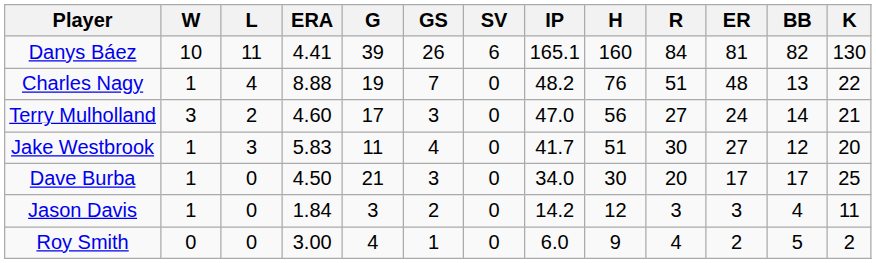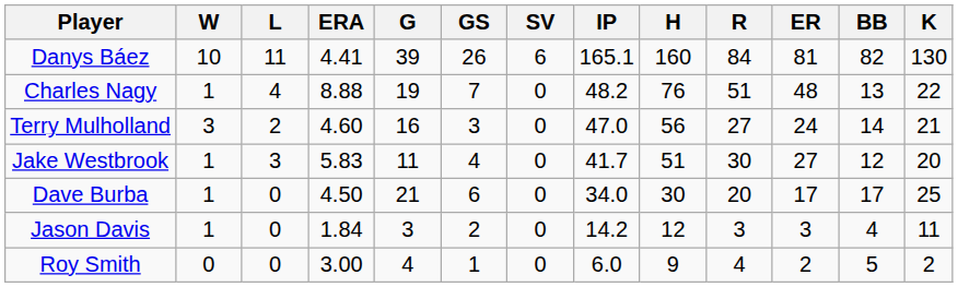 <table class="wikitable sortable">
 <tr>
 <th bgcolor="#DDDDFF" width="18%">Player</th>
 <th bgcolor="#DDDDFF" width="7%">W</th>
 <th bgcolor="#DDDDFF" width="7%">L</th>
 <th bgcolor="#DDDDFF" width="7%">ERA</th>
 <th bgcolor="#DDDDFF" width="7%">G</th>
 <th bgcolor="#DDDDFF" width="7%">GS</th>
 <th bgcolor="#DDDDFF" width="7%">SV</th>
 <th bgcolor="#DDDDFF" width="7%">IP</th>
 <th bgcolor="#DDDDFF" width="7%">H</th>
 <th bgcolor="#DDDDFF" width="7%">R</th>
 <th bgcolor="#DDDDFF" width="7%">ER</th>
 <th bgcolor="#DDDDFF" width="7%">BB</th>
 <th bgcolor="#DDDDFF" width="7%">K</th>
 </tr>
 <tr align="center">
 <td><a href='#'>Danys Báez</a></td>
 <td>10</td>
 <td>11</td>
 <td>4.41</td>
 <td>39</td>
 <td>26</td>
 <td>6</td>
 <td>165.1</td>
 <td>160</td>
 <td>84</td>
 <td>81</td>
 <td>82</td>
 <td>130</td>
 </tr>
 <tr align="center">
 <td><a href='#'>Charles Nagy</a></td>
 <td>1</td>
 <td>4</td>
 <td>8.88</td>
 <td>19</td>
 <td>7</td>
 <td>0</td>
 <td>48.2</td>
 <td>76</td>
 <td>51</td>
 <td>48</td>
 <td>13</td>
 <td>22</td>
 </tr>
 <tr align="center">
 <td><a href='#'>Terry Mulholland</a></td>
 <td>3</td>
 <td>2</td>
 <td>4.60</td>
-<td>17</td>
+<td>16</td>
 <td>3</td>
 <td>0</td>
 <td>47.0</td>
 <td>56</td>
 <td>27</td>
 <td>24</td>
 <td>14</td>
 <td>21</td>
 </tr>
 <tr align="center">
 <td><a href='#'>Jake Westbrook</a></td>
 <td>1</td>
 <td>3</td>
 <td>5.83</td>
 <td>11</td>
 <td>4</td>
 <td>0</td>
 <td>41.7</td>
 <td>51</td>
 <td>30</td>
 <td>27</td>
 <td>12</td>
 <td>20</td>
 </tr>
 <tr align="center">
 <td><a href='#'>Dave Burba</a></td>
 <td>1</td>
 <td>0</td>
 <td>4.50</td>
 <td>21</td>
-<td>3</td>
+<td>6</td>
 <td>0</td>
 <td>34.0</td>
 <td>30</td>
 <td>20</td>
 <td>17</td>
 <td>17</td>
 <td>25</td>
 </tr>
 <tr align="center">
 <td><a href='#'>Jason Davis</a></td>
 <td>1</td>
 <td>0</td>
 <td>1.84</td>
 <td>3</td>
 <td>2</td>
 <td>0</td>
 <td>14.2</td>
 <td>12</td>
 <td>3</td>
 <td>3</td>
 <td>4</td>
 <td>11</td>
 </tr>
 <tr align="center">
 <td><a href='#'>Roy Smith</a></td>
 <td>0</td>
 <td>0</td>
 <td>3.00</td>
 <td>4</td>
 <td>1</td>
 <td>0</td>
 <td>6.0</td>
 <td>9</td>
 <td>4</td>
 <td>2</td>
 <td>5</td>
 <td>2</td>
 </tr>
 </table>
